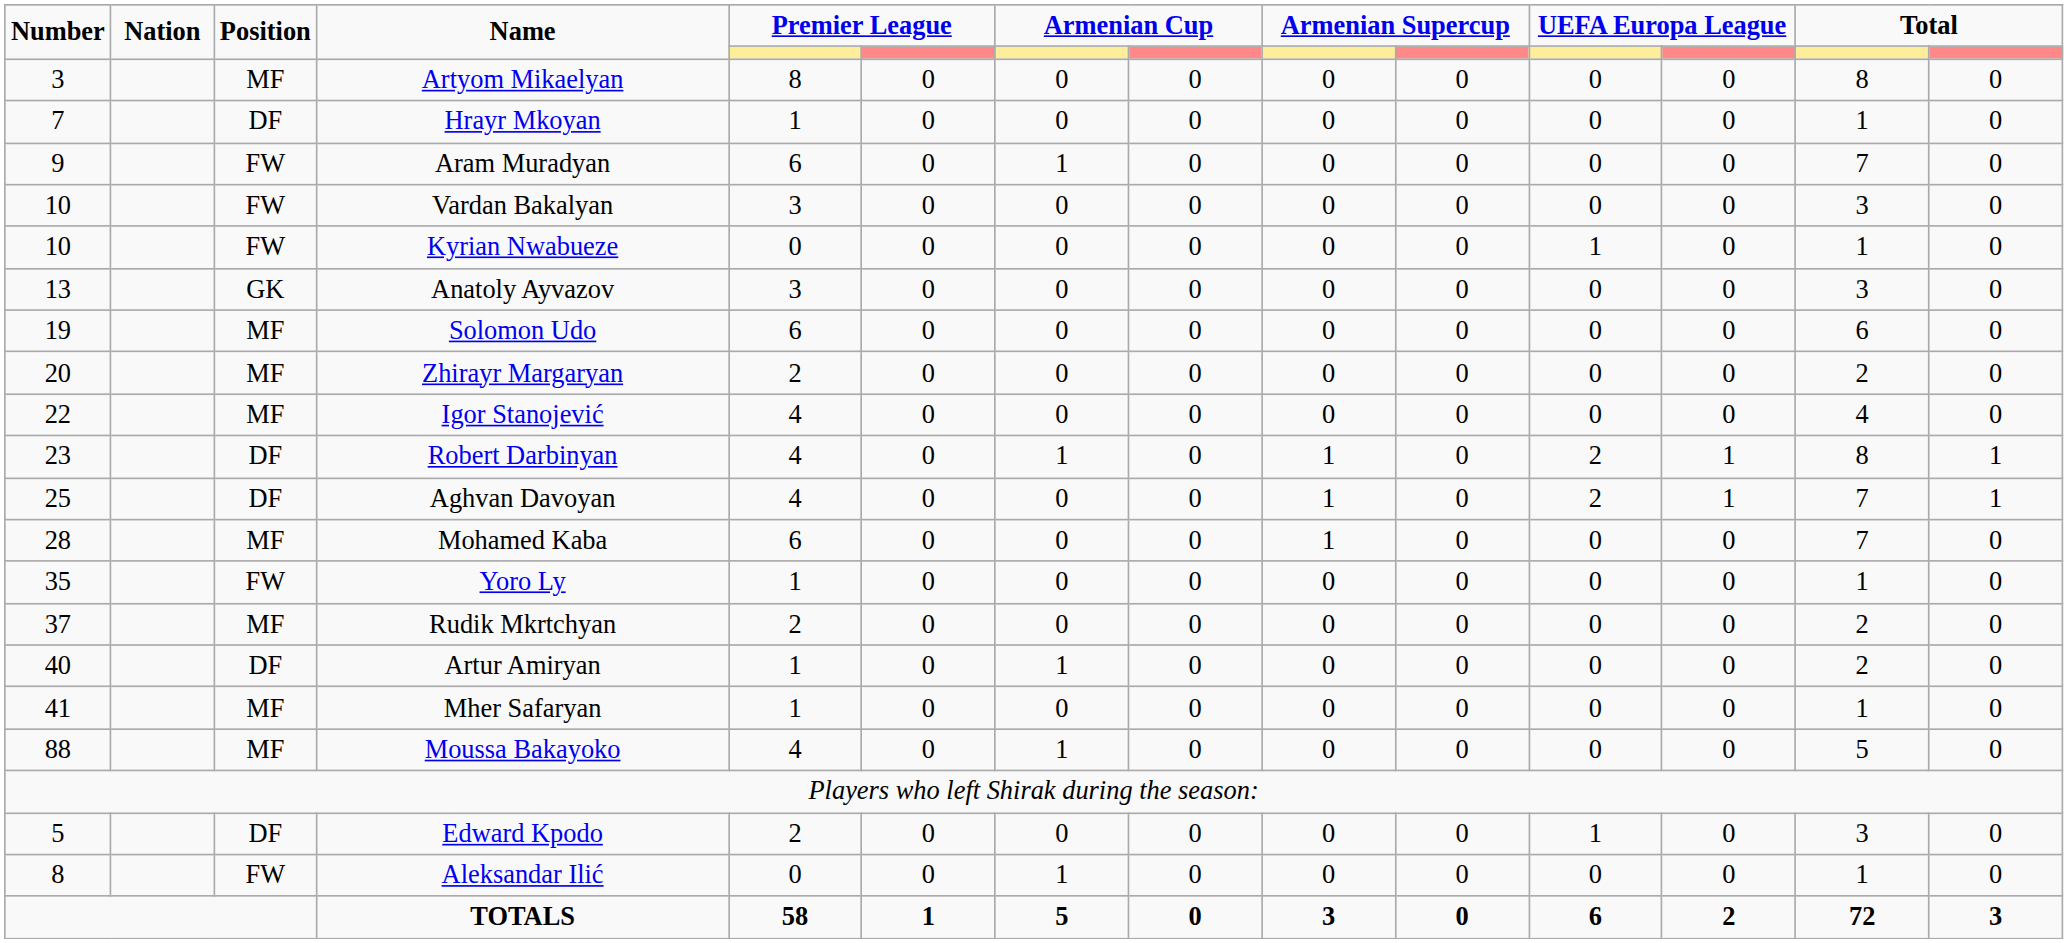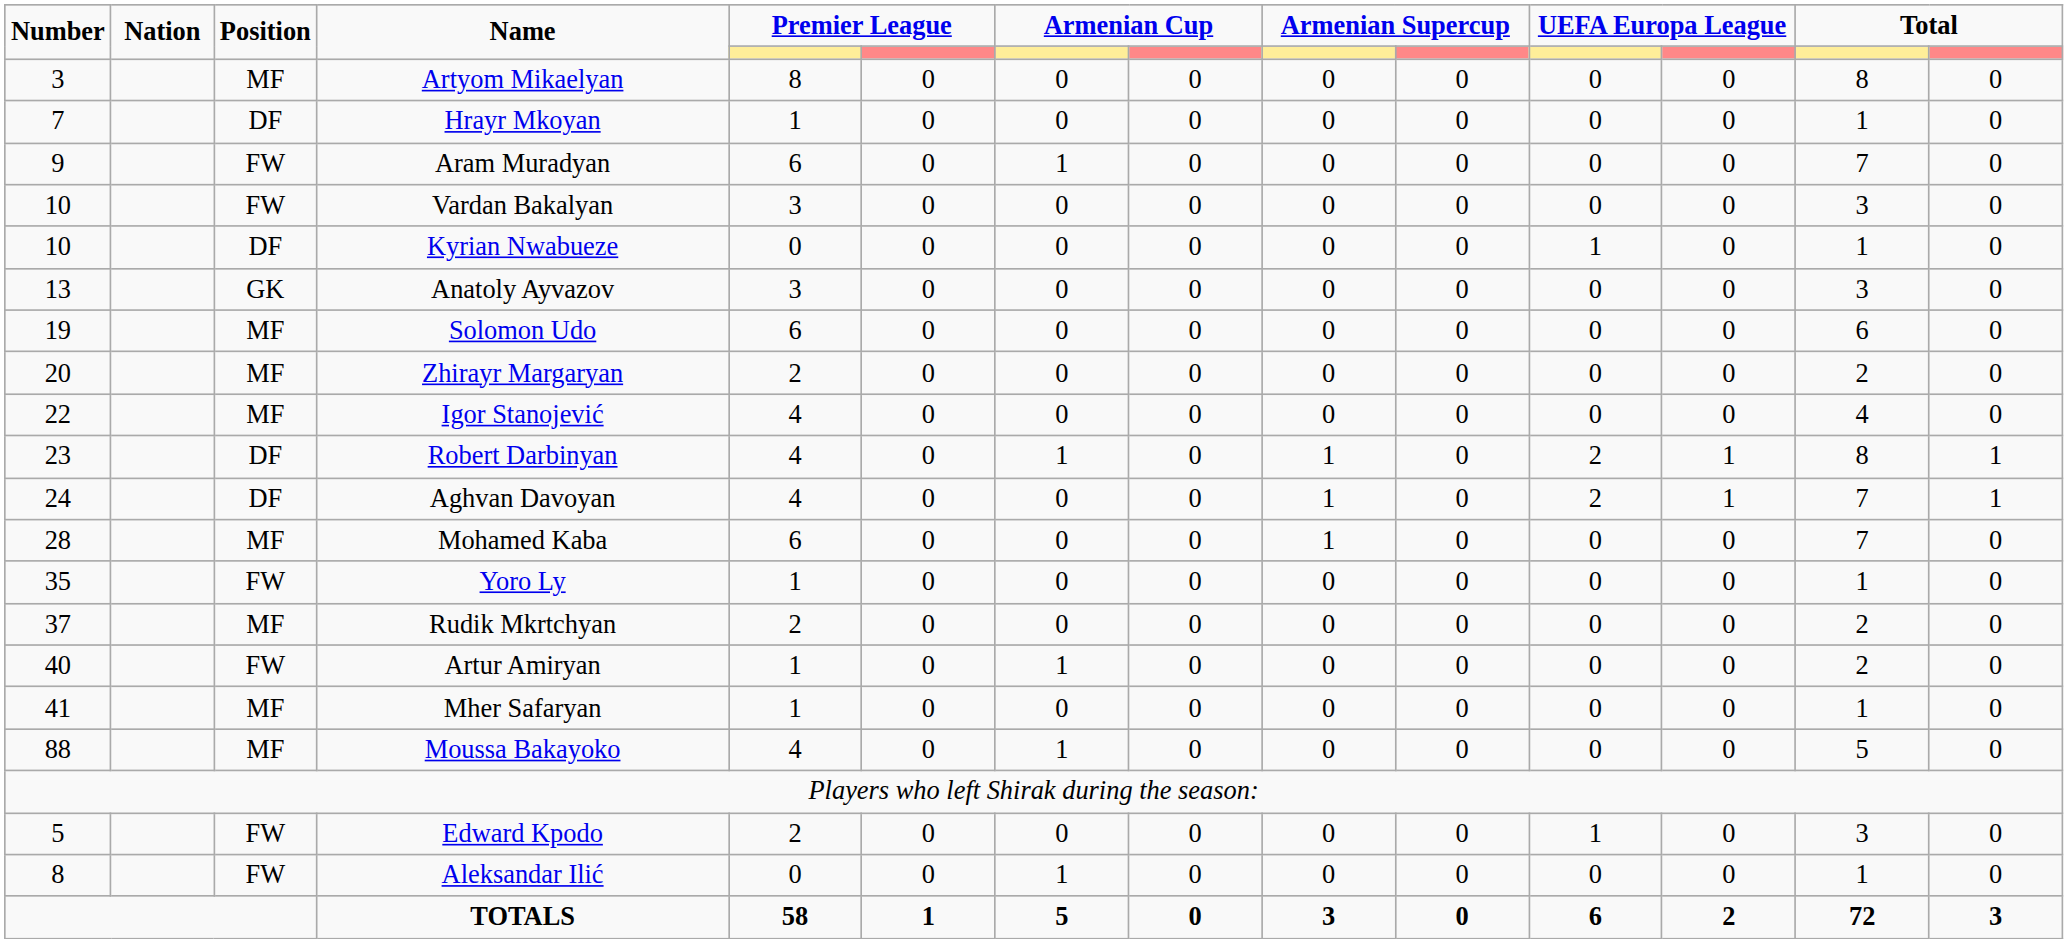 <table class="wikitable" style="text-align:center;">
 <tr>
 <td rowspan="2"  style="width:5%; text-align:center;"><strong>Number</strong></td>
 <td rowspan="2"  style="width:5%; text-align:center;"><strong>Nation</strong></td>
 <td rowspan="2"  style="width:5%; text-align:center;"><strong>Position</strong></td>
 <td rowspan="2"  style="width:20%; text-align:center;"><strong>Name</strong></td>
 <td colspan="2" style="text-align:center;"><strong><a href='#'>Premier League</a></strong></td>
 <td colspan="2" style="text-align:center;"><strong><a href='#'>Armenian Cup</a></strong></td>
 <td colspan="2" style="text-align:center;"><strong><a href='#'>Armenian Supercup</a></strong></td>
 <td colspan="2" style="text-align:center;"><strong><a href='#'>UEFA Europa League</a></strong></td>
 <td colspan="2" style="text-align:center;"><strong>Total</strong></td>
 </tr>
 <tr>
 <th style="width:60px; background:#fe9;"></th>
 <th style="width:60px; background:#ff8888;"></th>
 <th style="width:60px; background:#fe9;"></th>
 <th style="width:60px; background:#ff8888;"></th>
 <th style="width:60px; background:#fe9;"></th>
 <th style="width:60px; background:#ff8888;"></th>
 <th style="width:60px; background:#fe9;"></th>
 <th style="width:60px; background:#ff8888;"></th>
 <th style="width:60px; background:#fe9;"></th>
 <th style="width:60px; background:#ff8888;"></th>
 </tr>
 <tr>
 <td>3</td>
 <td></td>
 <td>MF</td>
 <td><a href='#'>Artyom Mikaelyan</a></td>
 <td>8</td>
 <td>0</td>
 <td>0</td>
 <td>0</td>
 <td>0</td>
 <td>0</td>
 <td>0</td>
 <td>0</td>
 <td>8</td>
 <td>0</td>
 </tr>
 <tr>
 <td>7</td>
 <td></td>
 <td>DF</td>
 <td><a href='#'>Hrayr Mkoyan</a></td>
 <td>1</td>
 <td>0</td>
 <td>0</td>
 <td>0</td>
 <td>0</td>
 <td>0</td>
 <td>0</td>
 <td>0</td>
 <td>1</td>
 <td>0</td>
 </tr>
 <tr>
 <td>9</td>
 <td></td>
 <td>FW</td>
 <td>Aram Muradyan</td>
 <td>6</td>
 <td>0</td>
 <td>1</td>
 <td>0</td>
 <td>0</td>
 <td>0</td>
 <td>0</td>
 <td>0</td>
 <td>7</td>
 <td>0</td>
 </tr>
 <tr>
 <td>10</td>
 <td></td>
 <td>FW</td>
 <td>Vardan Bakalyan</td>
 <td>3</td>
 <td>0</td>
 <td>0</td>
 <td>0</td>
 <td>0</td>
 <td>0</td>
 <td>0</td>
 <td>0</td>
 <td>3</td>
 <td>0</td>
 </tr>
 <tr>
 <td>10</td>
 <td></td>
-<td>FW</td>
+<td>DF</td>
 <td><a href='#'>Kyrian Nwabueze</a></td>
 <td>0</td>
 <td>0</td>
 <td>0</td>
 <td>0</td>
 <td>0</td>
 <td>0</td>
 <td>1</td>
 <td>0</td>
 <td>1</td>
 <td>0</td>
 </tr>
 <tr>
 <td>13</td>
 <td></td>
 <td>GK</td>
 <td>Anatoly Ayvazov</td>
 <td>3</td>
 <td>0</td>
 <td>0</td>
 <td>0</td>
 <td>0</td>
 <td>0</td>
 <td>0</td>
 <td>0</td>
 <td>3</td>
 <td>0</td>
 </tr>
 <tr>
 <td>19</td>
 <td></td>
 <td>MF</td>
 <td><a href='#'>Solomon Udo</a></td>
 <td>6</td>
 <td>0</td>
 <td>0</td>
 <td>0</td>
 <td>0</td>
 <td>0</td>
 <td>0</td>
 <td>0</td>
 <td>6</td>
 <td>0</td>
 </tr>
 <tr>
 <td>20</td>
 <td></td>
 <td>MF</td>
 <td><a href='#'>Zhirayr Margaryan</a></td>
 <td>2</td>
 <td>0</td>
 <td>0</td>
 <td>0</td>
 <td>0</td>
 <td>0</td>
 <td>0</td>
 <td>0</td>
 <td>2</td>
 <td>0</td>
 </tr>
 <tr>
 <td>22</td>
 <td></td>
 <td>MF</td>
 <td><a href='#'>Igor Stanojević</a></td>
 <td>4</td>
 <td>0</td>
 <td>0</td>
 <td>0</td>
 <td>0</td>
 <td>0</td>
 <td>0</td>
 <td>0</td>
 <td>4</td>
 <td>0</td>
 </tr>
 <tr>
 <td>23</td>
 <td></td>
 <td>DF</td>
 <td><a href='#'>Robert Darbinyan</a></td>
 <td>4</td>
 <td>0</td>
 <td>1</td>
 <td>0</td>
 <td>1</td>
 <td>0</td>
 <td>2</td>
 <td>1</td>
 <td>8</td>
 <td>1</td>
 </tr>
 <tr>
-<td>25</td>
+<td>24</td>
 <td></td>
 <td>DF</td>
 <td>Aghvan Davoyan</td>
 <td>4</td>
 <td>0</td>
 <td>0</td>
 <td>0</td>
 <td>1</td>
 <td>0</td>
 <td>2</td>
 <td>1</td>
 <td>7</td>
 <td>1</td>
 </tr>
 <tr>
 <td>28</td>
 <td></td>
 <td>MF</td>
 <td>Mohamed Kaba</td>
 <td>6</td>
 <td>0</td>
 <td>0</td>
 <td>0</td>
 <td>1</td>
 <td>0</td>
 <td>0</td>
 <td>0</td>
 <td>7</td>
 <td>0</td>
 </tr>
 <tr>
 <td>35</td>
 <td></td>
 <td>FW</td>
 <td><a href='#'>Yoro Ly</a></td>
 <td>1</td>
 <td>0</td>
 <td>0</td>
 <td>0</td>
 <td>0</td>
 <td>0</td>
 <td>0</td>
 <td>0</td>
 <td>1</td>
 <td>0</td>
 </tr>
 <tr>
 <td>37</td>
 <td></td>
 <td>MF</td>
 <td>Rudik Mkrtchyan</td>
 <td>2</td>
 <td>0</td>
 <td>0</td>
 <td>0</td>
 <td>0</td>
 <td>0</td>
 <td>0</td>
 <td>0</td>
 <td>2</td>
 <td>0</td>
 </tr>
 <tr>
 <td>40</td>
 <td></td>
-<td>DF</td>
+<td>FW</td>
 <td>Artur Amiryan</td>
 <td>1</td>
 <td>0</td>
 <td>1</td>
 <td>0</td>
 <td>0</td>
 <td>0</td>
 <td>0</td>
 <td>0</td>
 <td>2</td>
 <td>0</td>
 </tr>
 <tr>
 <td>41</td>
 <td></td>
 <td>MF</td>
 <td>Mher Safaryan</td>
 <td>1</td>
 <td>0</td>
 <td>0</td>
 <td>0</td>
 <td>0</td>
 <td>0</td>
 <td>0</td>
 <td>0</td>
 <td>1</td>
 <td>0</td>
 </tr>
 <tr>
 <td>88</td>
 <td></td>
 <td>MF</td>
 <td><a href='#'>Moussa Bakayoko</a></td>
 <td>4</td>
 <td>0</td>
 <td>1</td>
 <td>0</td>
 <td>0</td>
 <td>0</td>
 <td>0</td>
 <td>0</td>
 <td>5</td>
 <td>0</td>
 </tr>
 <tr>
 <td colspan="14"><em>Players who left Shirak during the season:</em></td>
 </tr>
 <tr>
 <td>5</td>
 <td></td>
-<td>DF</td>
+<td>FW</td>
 <td><a href='#'>Edward Kpodo</a></td>
 <td>2</td>
 <td>0</td>
 <td>0</td>
 <td>0</td>
 <td>0</td>
 <td>0</td>
 <td>1</td>
 <td>0</td>
 <td>3</td>
 <td>0</td>
 </tr>
 <tr>
 <td>8</td>
 <td></td>
 <td>FW</td>
 <td><a href='#'>Aleksandar Ilić</a></td>
 <td>0</td>
 <td>0</td>
 <td>1</td>
 <td>0</td>
 <td>0</td>
 <td>0</td>
 <td>0</td>
 <td>0</td>
 <td>1</td>
 <td>0</td>
 </tr>
 <tr>
 <td colspan="3"></td>
 <td><strong>TOTALS</strong></td>
 <td><strong>58</strong></td>
 <td><strong>1</strong></td>
 <td><strong>5</strong></td>
 <td><strong>0</strong></td>
 <td><strong>3</strong></td>
 <td><strong>0</strong></td>
 <td><strong>6</strong></td>
 <td><strong>2</strong></td>
 <td><strong>72</strong></td>
 <td><strong>3</strong></td>
 </tr>
 </table>
